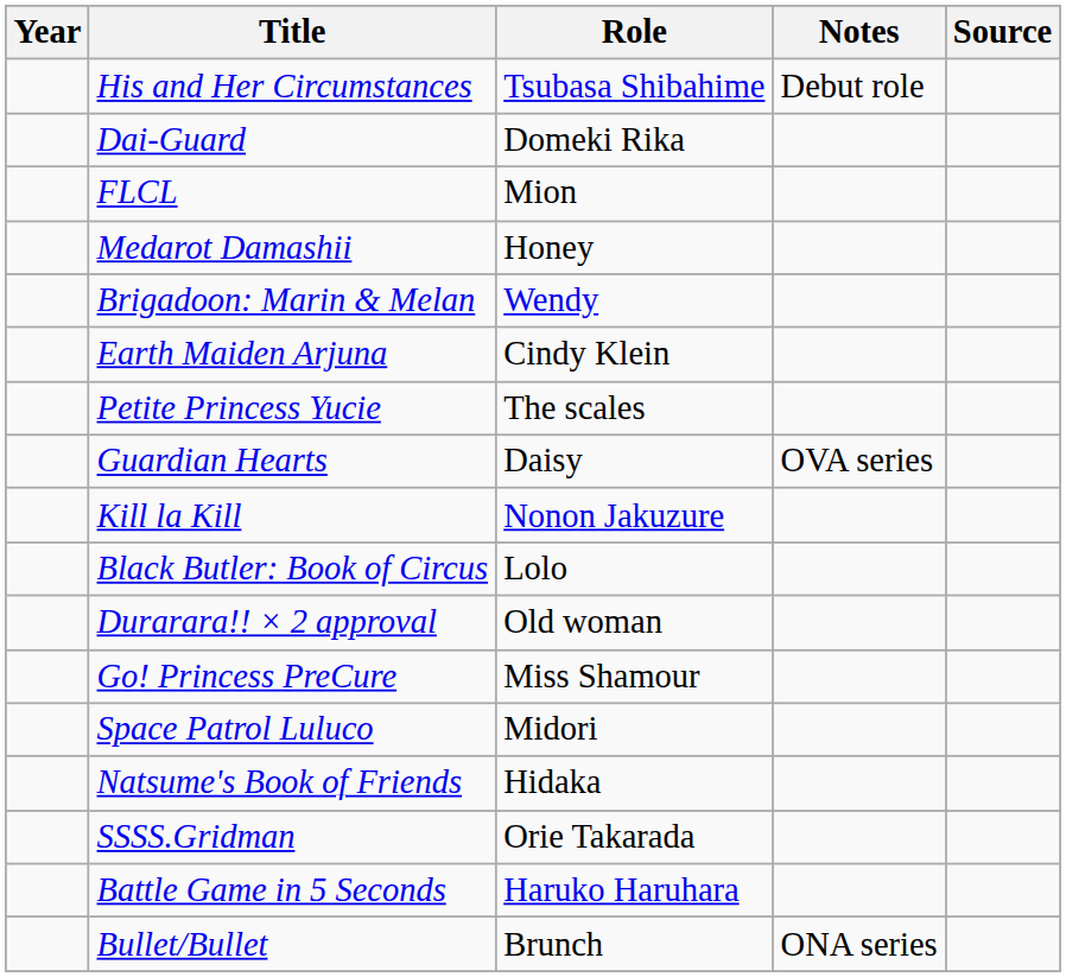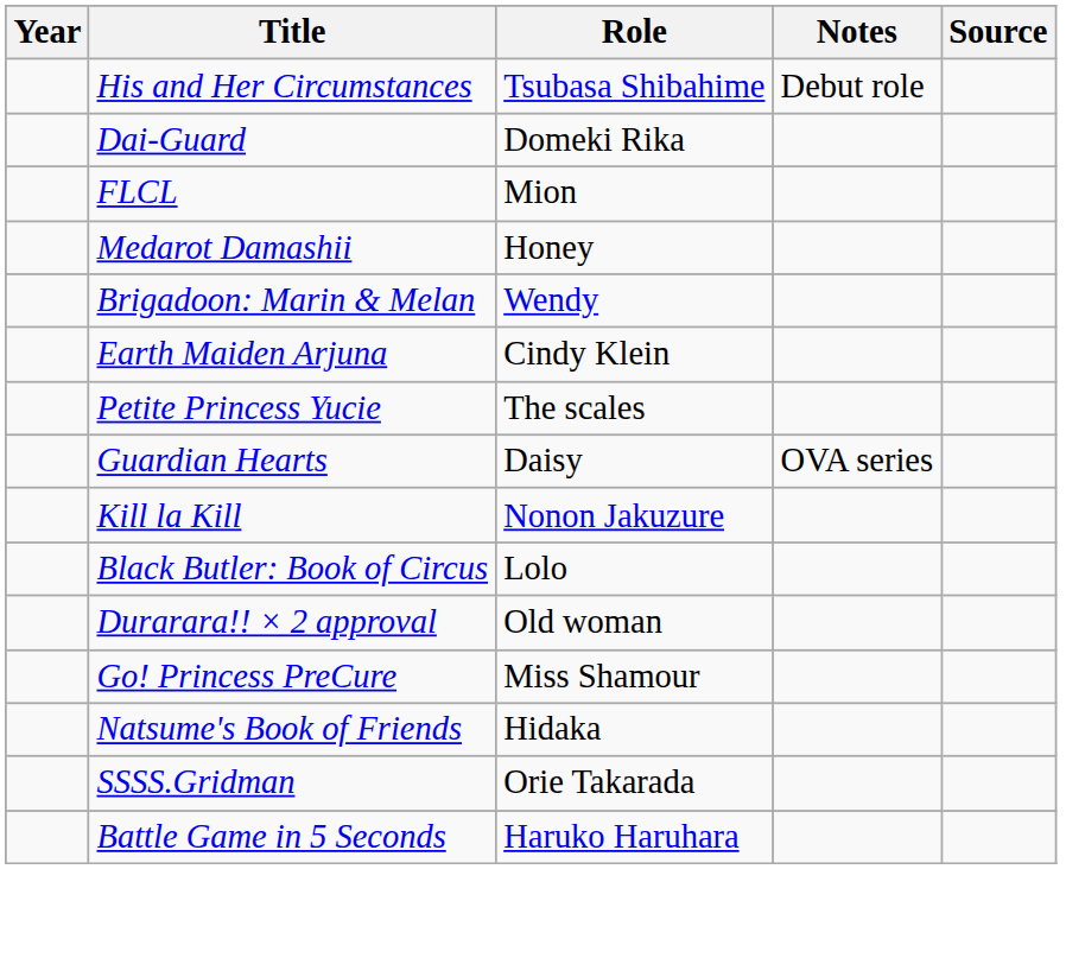 <table class="wikitable sortable plainrowheaders">
 <tr>
 <th>Year</th>
 <th>Title</th>
 <th>Role</th>
 <th class="unsortable">Notes</th>
 <th class="unsortable">Source</th>
 </tr>
 <tr>
 <td></td>
 <td><em><a href='#'>His and Her Circumstances</a></em></td>
 <td><a href='#'>Tsubasa Shibahime</a></td>
 <td>Debut role</td>
 <td></td>
 </tr>
 <tr>
 <td></td>
 <td><em><a href='#'>Dai-Guard</a></em></td>
 <td>Domeki Rika</td>
 <td></td>
 <td></td>
 </tr>
 <tr>
 <td></td>
 <td><em><a href='#'>FLCL</a></em></td>
 <td>Mion</td>
 <td></td>
 <td></td>
 </tr>
 <tr>
 <td></td>
 <td><em><a href='#'>Medarot Damashii</a></em></td>
 <td>Honey</td>
 <td></td>
 <td></td>
 </tr>
 <tr>
 <td></td>
 <td><em><a href='#'>Brigadoon: Marin & Melan</a></em></td>
 <td><a href='#'>Wendy</a></td>
 <td></td>
 <td></td>
 </tr>
 <tr>
 <td></td>
 <td><em><a href='#'>Earth Maiden Arjuna</a></em></td>
 <td>Cindy Klein</td>
 <td></td>
 <td></td>
 </tr>
 <tr>
 <td></td>
 <td><em><a href='#'>Petite Princess Yucie</a></em></td>
 <td>The scales</td>
 <td></td>
 <td></td>
 </tr>
 <tr>
 <td></td>
 <td><em><a href='#'>Guardian Hearts</a></em></td>
 <td>Daisy</td>
 <td>OVA series</td>
 <td></td>
 </tr>
 <tr>
 <td></td>
 <td><em><a href='#'>Kill la Kill</a></em></td>
 <td><a href='#'>Nonon Jakuzure</a></td>
 <td></td>
 <td></td>
 </tr>
 <tr>
 <td></td>
 <td><em><a href='#'>Black Butler: Book of Circus</a></em></td>
 <td>Lolo</td>
 <td></td>
 <td></td>
 </tr>
 <tr>
 <td></td>
 <td><em><a href='#'>Durarara!! × 2 approval</a></em></td>
 <td>Old woman</td>
 <td></td>
 <td></td>
 </tr>
 <tr>
 <td></td>
 <td><em><a href='#'>Go! Princess PreCure</a></em></td>
 <td>Miss Shamour</td>
 <td></td>
 <td></td>
 </tr>
 <tr>
 <td></td>
-<td><em><a href='#'>Space Patrol Luluco</a></em></td>
-<td>Midori</td>
-<td></td>
-<td></td>
-</tr>
-<tr>
-<td></td>
 <td><em><a href='#'>Natsume's Book of Friends</a></em></td>
 <td>Hidaka</td>
 <td></td>
 <td></td>
 </tr>
 <tr>
 <td></td>
 <td><em><a href='#'>SSSS.Gridman</a></em></td>
 <td>Orie Takarada</td>
 <td></td>
 <td></td>
 </tr>
 <tr>
 <td></td>
 <td><em><a href='#'>Battle Game in 5 Seconds</a></em></td>
 <td><a href='#'>Haruko Haruhara</a></td>
 <td></td>
 <td></td>
 </tr>
 <tr>
-<td></td>
-<td><em><a href='#'>Bullet/Bullet</a></em></td>
-<td>Brunch</td>
-<td>ONA series</td>
-<td></td>
-</tr>
-<tr>
 </tr>
 </table>
